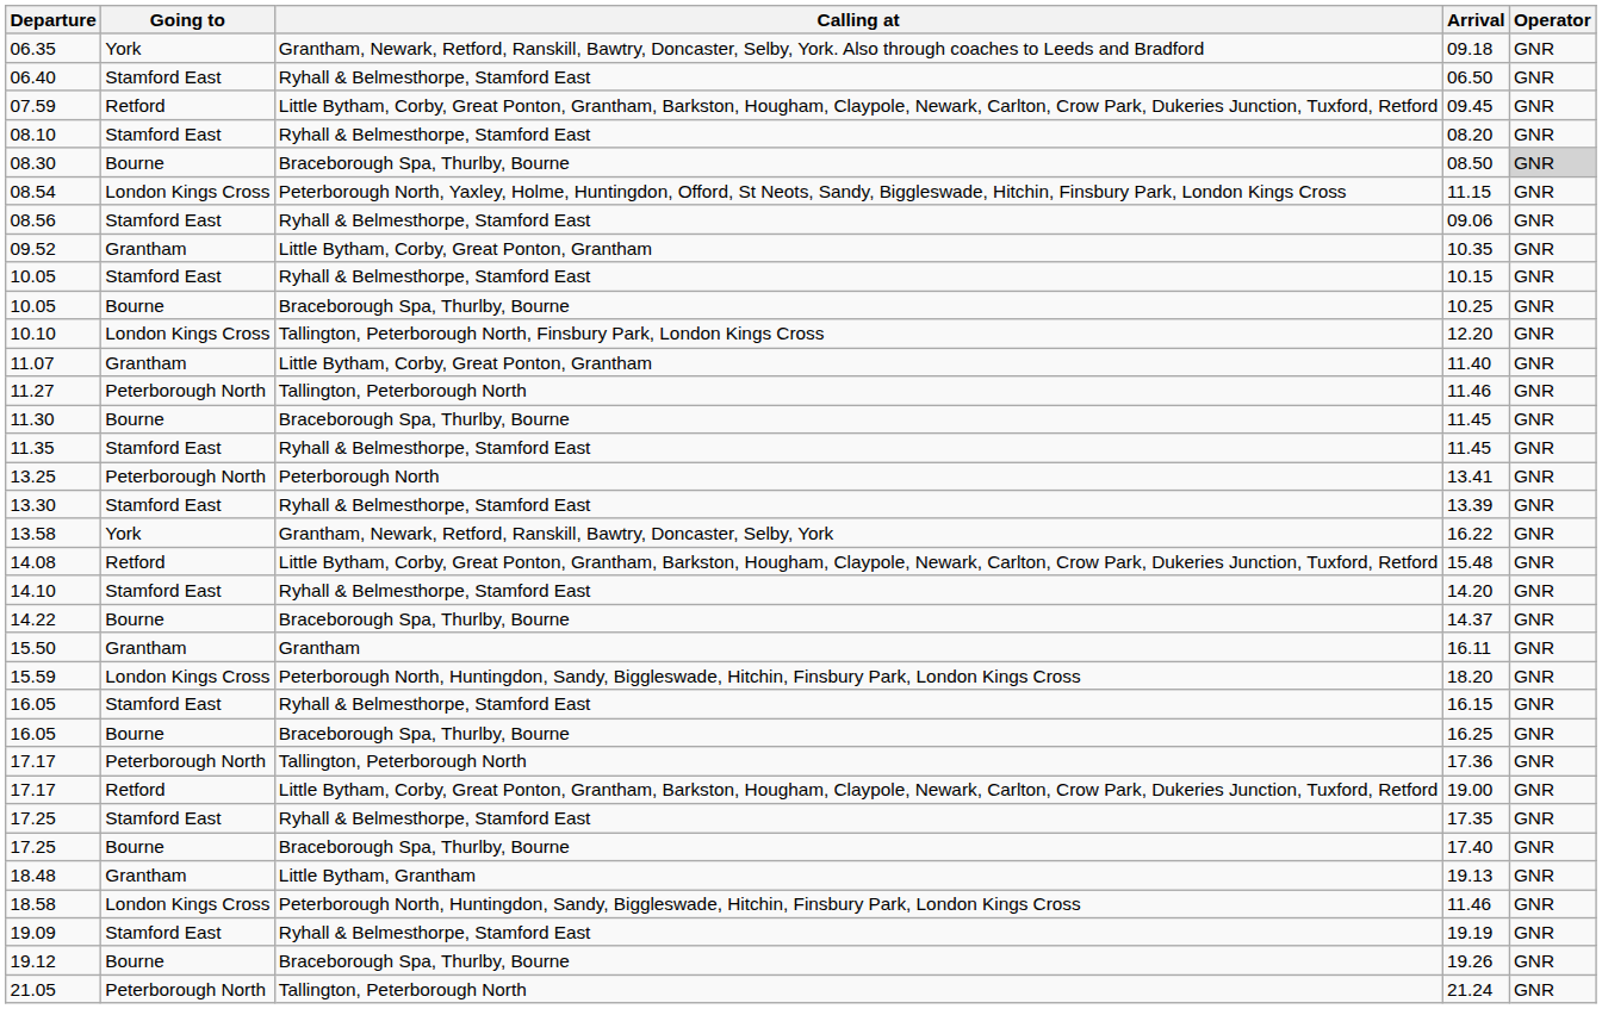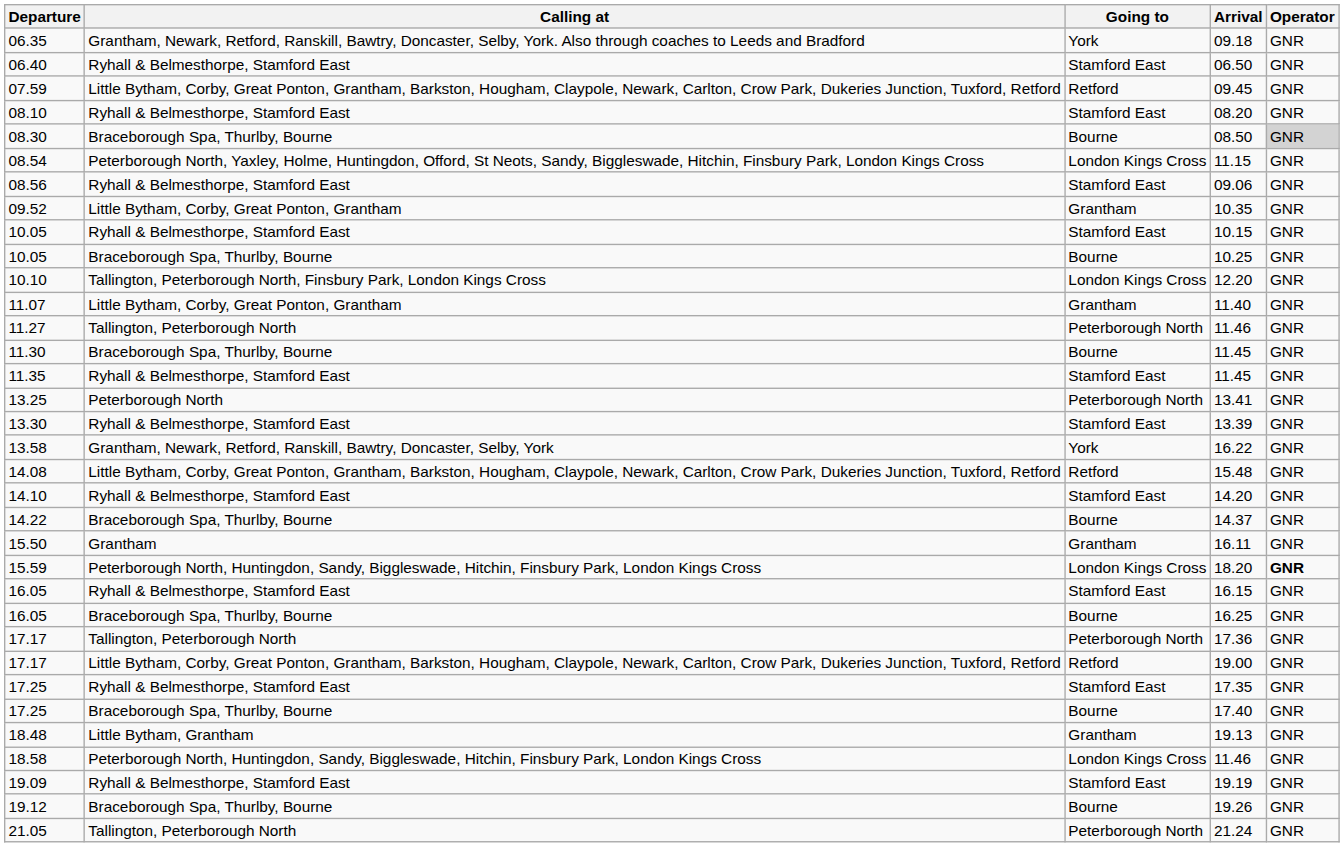 <table class="wikitable" style="font-size:70%;">
 <tr>
 <th>Departure</th>
+<th>Calling at</th>
 <th>Going to</th>
-<th>Calling at</th>
 <th>Arrival</th>
 <th>Operator</th>
 </tr>
 <tr>
 <td>06.35</td>
+<td>Grantham, Newark, Retford, Ranskill, Bawtry, Doncaster, Selby, York. Also through coaches to Leeds and Bradford</td>
 <td>York</td>
-<td>Grantham, Newark, Retford, Ranskill, Bawtry, Doncaster, Selby, York. Also through coaches to Leeds and Bradford</td>
 <td>09.18</td>
 <td>GNR</td>
 </tr>
 <tr>
 <td>06.40</td>
+<td>Ryhall & Belmesthorpe, Stamford East</td>
 <td>Stamford East</td>
-<td>Ryhall & Belmesthorpe, Stamford East</td>
 <td>06.50</td>
 <td>GNR</td>
 </tr>
 <tr>
 <td>07.59</td>
+<td>Little Bytham, Corby, Great Ponton, Grantham, Barkston, Hougham, Claypole, Newark, Carlton, Crow Park, Dukeries Junction, Tuxford, Retford</td>
 <td>Retford</td>
-<td>Little Bytham, Corby, Great Ponton, Grantham, Barkston, Hougham, Claypole, Newark, Carlton, Crow Park, Dukeries Junction, Tuxford, Retford</td>
 <td>09.45</td>
 <td>GNR</td>
 </tr>
 <tr>
 <td>08.10</td>
+<td>Ryhall & Belmesthorpe, Stamford East</td>
 <td>Stamford East</td>
-<td>Ryhall & Belmesthorpe, Stamford East</td>
 <td>08.20</td>
 <td>GNR</td>
 </tr>
 <tr>
 <td>08.30</td>
+<td>Braceborough Spa, Thurlby, Bourne</td>
 <td>Bourne</td>
-<td>Braceborough Spa, Thurlby, Bourne</td>
 <td>08.50</td>
 <td style="background: lightgrey;">GNR</td>
 </tr>
 <tr>
 <td>08.54</td>
+<td>Peterborough North, Yaxley, Holme, Huntingdon, Offord, St Neots, Sandy, Biggleswade, Hitchin, Finsbury Park, London Kings Cross</td>
 <td>London Kings Cross</td>
-<td>Peterborough North, Yaxley, Holme, Huntingdon, Offord, St Neots, Sandy, Biggleswade, Hitchin, Finsbury Park, London Kings Cross</td>
 <td>11.15</td>
 <td>GNR</td>
 </tr>
 <tr>
 <td>08.56</td>
+<td>Ryhall & Belmesthorpe, Stamford East</td>
 <td>Stamford East</td>
-<td>Ryhall & Belmesthorpe, Stamford East</td>
 <td>09.06</td>
 <td>GNR</td>
 </tr>
 <tr>
 <td>09.52</td>
+<td>Little Bytham, Corby, Great Ponton, Grantham</td>
 <td>Grantham</td>
-<td>Little Bytham, Corby, Great Ponton, Grantham</td>
 <td>10.35</td>
 <td>GNR</td>
 </tr>
 <tr>
 <td>10.05</td>
+<td>Ryhall & Belmesthorpe, Stamford East</td>
 <td>Stamford East</td>
-<td>Ryhall & Belmesthorpe, Stamford East</td>
 <td>10.15</td>
 <td>GNR</td>
 </tr>
 <tr>
 <td>10.05</td>
+<td>Braceborough Spa, Thurlby, Bourne</td>
 <td>Bourne</td>
-<td>Braceborough Spa, Thurlby, Bourne</td>
 <td>10.25</td>
 <td>GNR</td>
 </tr>
 <tr>
 <td>10.10</td>
+<td>Tallington, Peterborough North, Finsbury Park, London Kings Cross</td>
 <td>London Kings Cross</td>
-<td>Tallington, Peterborough North, Finsbury Park, London Kings Cross</td>
 <td>12.20</td>
 <td>GNR</td>
 </tr>
 <tr>
 <td>11.07</td>
+<td>Little Bytham, Corby, Great Ponton, Grantham</td>
 <td>Grantham</td>
-<td>Little Bytham, Corby, Great Ponton, Grantham</td>
 <td>11.40</td>
 <td>GNR</td>
 </tr>
 <tr>
 <td>11.27</td>
+<td>Tallington, Peterborough North</td>
 <td>Peterborough North</td>
-<td>Tallington, Peterborough North</td>
 <td>11.46</td>
 <td>GNR</td>
 </tr>
 <tr>
 <td>11.30</td>
+<td>Braceborough Spa, Thurlby, Bourne</td>
 <td>Bourne</td>
-<td>Braceborough Spa, Thurlby, Bourne</td>
 <td>11.45</td>
 <td>GNR</td>
 </tr>
 <tr>
 <td>11.35</td>
+<td>Ryhall & Belmesthorpe, Stamford East</td>
 <td>Stamford East</td>
-<td>Ryhall & Belmesthorpe, Stamford East</td>
 <td>11.45</td>
 <td>GNR</td>
 </tr>
 <tr>
 <td>13.25</td>
 <td>Peterborough North</td>
 <td>Peterborough North</td>
 <td>13.41</td>
 <td>GNR</td>
 </tr>
 <tr>
 <td>13.30</td>
+<td>Ryhall & Belmesthorpe, Stamford East</td>
 <td>Stamford East</td>
-<td>Ryhall & Belmesthorpe, Stamford East</td>
 <td>13.39</td>
 <td>GNR</td>
 </tr>
 <tr>
 <td>13.58</td>
+<td>Grantham, Newark, Retford, Ranskill, Bawtry, Doncaster, Selby, York</td>
 <td>York</td>
-<td>Grantham, Newark, Retford, Ranskill, Bawtry, Doncaster, Selby, York</td>
 <td>16.22</td>
 <td>GNR</td>
 </tr>
 <tr>
 <td>14.08</td>
+<td>Little Bytham, Corby, Great Ponton, Grantham, Barkston, Hougham, Claypole, Newark, Carlton, Crow Park, Dukeries Junction, Tuxford, Retford</td>
 <td>Retford</td>
-<td>Little Bytham, Corby, Great Ponton, Grantham, Barkston, Hougham, Claypole, Newark, Carlton, Crow Park, Dukeries Junction, Tuxford, Retford</td>
 <td>15.48</td>
 <td>GNR</td>
 </tr>
 <tr>
 <td>14.10</td>
+<td>Ryhall & Belmesthorpe, Stamford East</td>
 <td>Stamford East</td>
-<td>Ryhall & Belmesthorpe, Stamford East</td>
 <td>14.20</td>
 <td>GNR</td>
 </tr>
 <tr>
 <td>14.22</td>
+<td>Braceborough Spa, Thurlby, Bourne</td>
 <td>Bourne</td>
-<td>Braceborough Spa, Thurlby, Bourne</td>
 <td>14.37</td>
 <td>GNR</td>
 </tr>
 <tr>
 <td>15.50</td>
 <td>Grantham</td>
 <td>Grantham</td>
 <td>16.11</td>
 <td>GNR</td>
 </tr>
 <tr>
 <td>15.59</td>
+<td>Peterborough North, Huntingdon, Sandy, Biggleswade, Hitchin, Finsbury Park, London Kings Cross</td>
 <td>London Kings Cross</td>
-<td>Peterborough North, Huntingdon, Sandy, Biggleswade, Hitchin, Finsbury Park, London Kings Cross</td>
 <td>18.20</td>
-<td>GNR</td>
+<td><strong>GNR</strong></td>
 </tr>
 <tr>
 <td>16.05</td>
+<td>Ryhall & Belmesthorpe, Stamford East</td>
 <td>Stamford East</td>
-<td>Ryhall & Belmesthorpe, Stamford East</td>
 <td>16.15</td>
 <td>GNR</td>
 </tr>
 <tr>
 <td>16.05</td>
+<td>Braceborough Spa, Thurlby, Bourne</td>
 <td>Bourne</td>
-<td>Braceborough Spa, Thurlby, Bourne</td>
 <td>16.25</td>
 <td>GNR</td>
 </tr>
 <tr>
 <td>17.17</td>
+<td>Tallington, Peterborough North</td>
 <td>Peterborough North</td>
-<td>Tallington, Peterborough North</td>
 <td>17.36</td>
 <td>GNR</td>
 </tr>
 <tr>
 <td>17.17</td>
+<td>Little Bytham, Corby, Great Ponton, Grantham, Barkston, Hougham, Claypole, Newark, Carlton, Crow Park, Dukeries Junction, Tuxford, Retford</td>
 <td>Retford</td>
-<td>Little Bytham, Corby, Great Ponton, Grantham, Barkston, Hougham, Claypole, Newark, Carlton, Crow Park, Dukeries Junction, Tuxford, Retford</td>
 <td>19.00</td>
 <td>GNR</td>
 </tr>
 <tr>
 <td>17.25</td>
+<td>Ryhall & Belmesthorpe, Stamford East</td>
 <td>Stamford East</td>
-<td>Ryhall & Belmesthorpe, Stamford East</td>
 <td>17.35</td>
 <td>GNR</td>
 </tr>
 <tr>
 <td>17.25</td>
+<td>Braceborough Spa, Thurlby, Bourne</td>
 <td>Bourne</td>
-<td>Braceborough Spa, Thurlby, Bourne</td>
 <td>17.40</td>
 <td>GNR</td>
 </tr>
 <tr>
 <td>18.48</td>
+<td>Little Bytham, Grantham</td>
 <td>Grantham</td>
-<td>Little Bytham, Grantham</td>
 <td>19.13</td>
 <td>GNR</td>
 </tr>
 <tr>
 <td>18.58</td>
+<td>Peterborough North, Huntingdon, Sandy, Biggleswade, Hitchin, Finsbury Park, London Kings Cross</td>
 <td>London Kings Cross</td>
-<td>Peterborough North, Huntingdon, Sandy, Biggleswade, Hitchin, Finsbury Park, London Kings Cross</td>
 <td>11.46</td>
 <td>GNR</td>
 </tr>
 <tr>
 <td>19.09</td>
+<td>Ryhall & Belmesthorpe, Stamford East</td>
 <td>Stamford East</td>
-<td>Ryhall & Belmesthorpe, Stamford East</td>
 <td>19.19</td>
 <td>GNR</td>
 </tr>
 <tr>
 <td>19.12</td>
+<td>Braceborough Spa, Thurlby, Bourne</td>
 <td>Bourne</td>
-<td>Braceborough Spa, Thurlby, Bourne</td>
 <td>19.26</td>
 <td>GNR</td>
 </tr>
 <tr>
 <td>21.05</td>
+<td>Tallington, Peterborough North</td>
 <td>Peterborough North</td>
-<td>Tallington, Peterborough North</td>
 <td>21.24</td>
 <td>GNR</td>
 </tr>
 </table>
